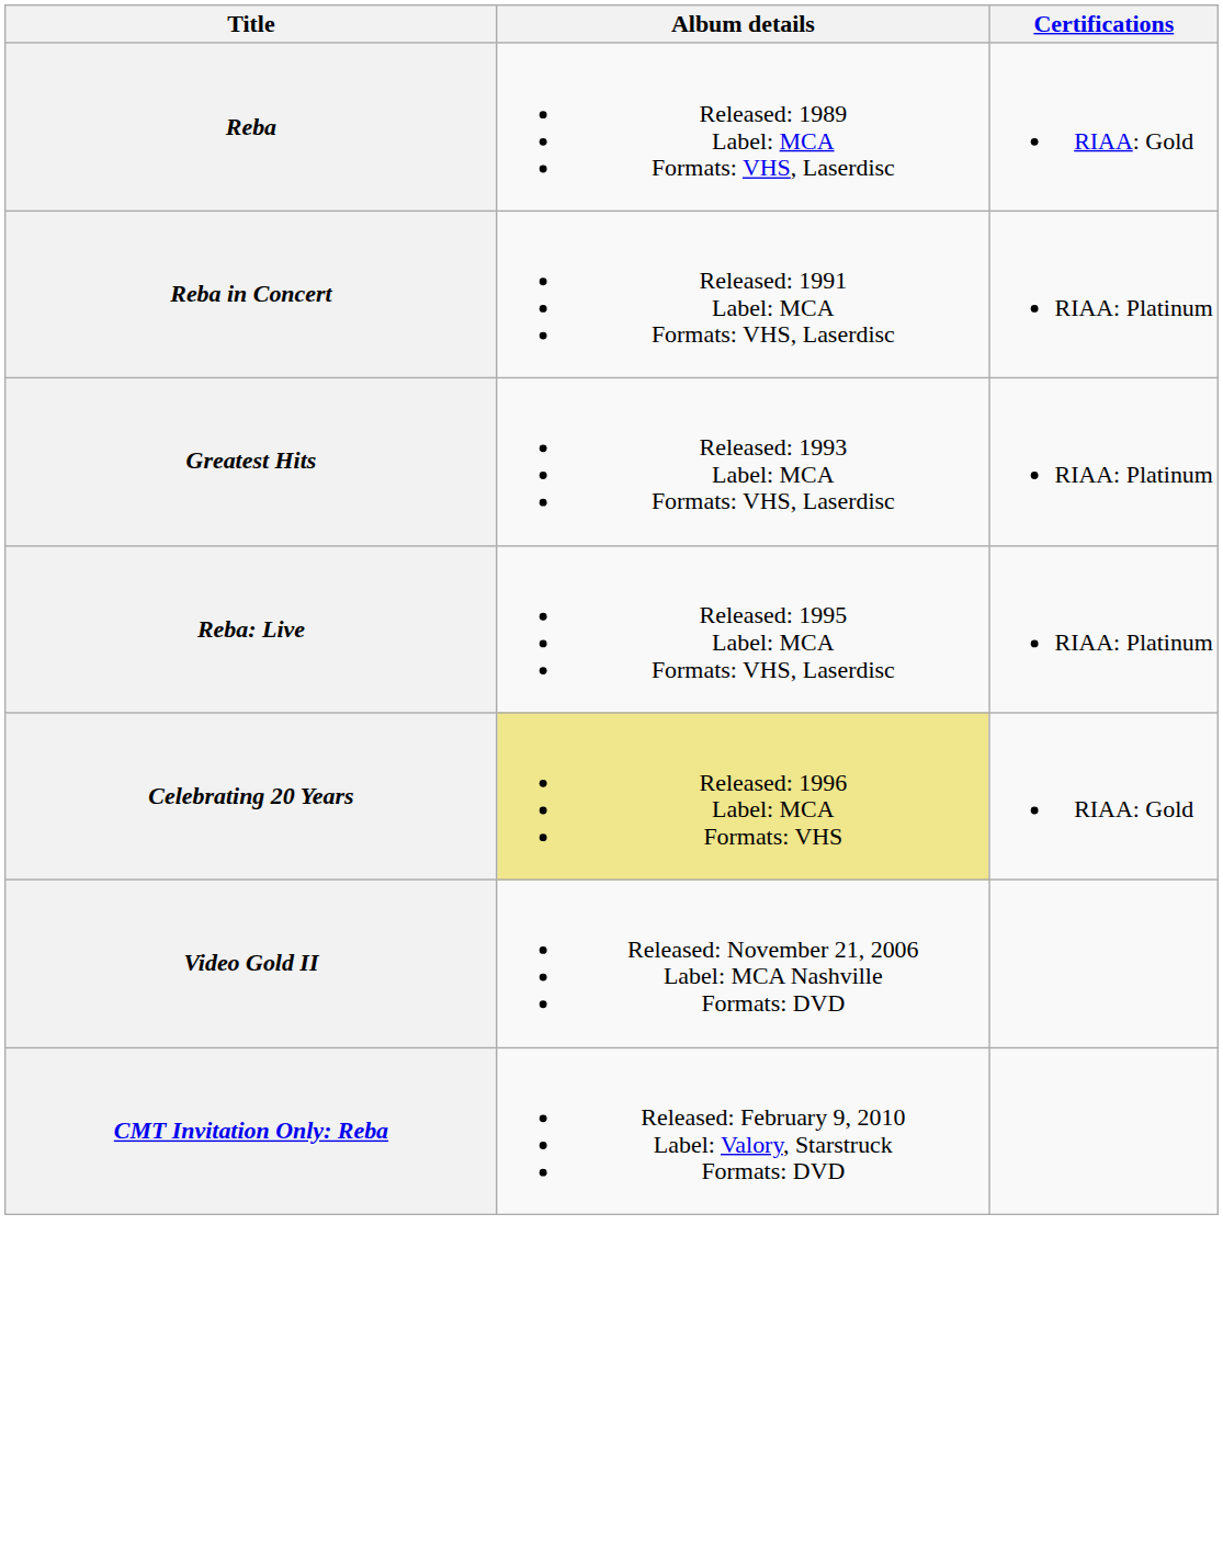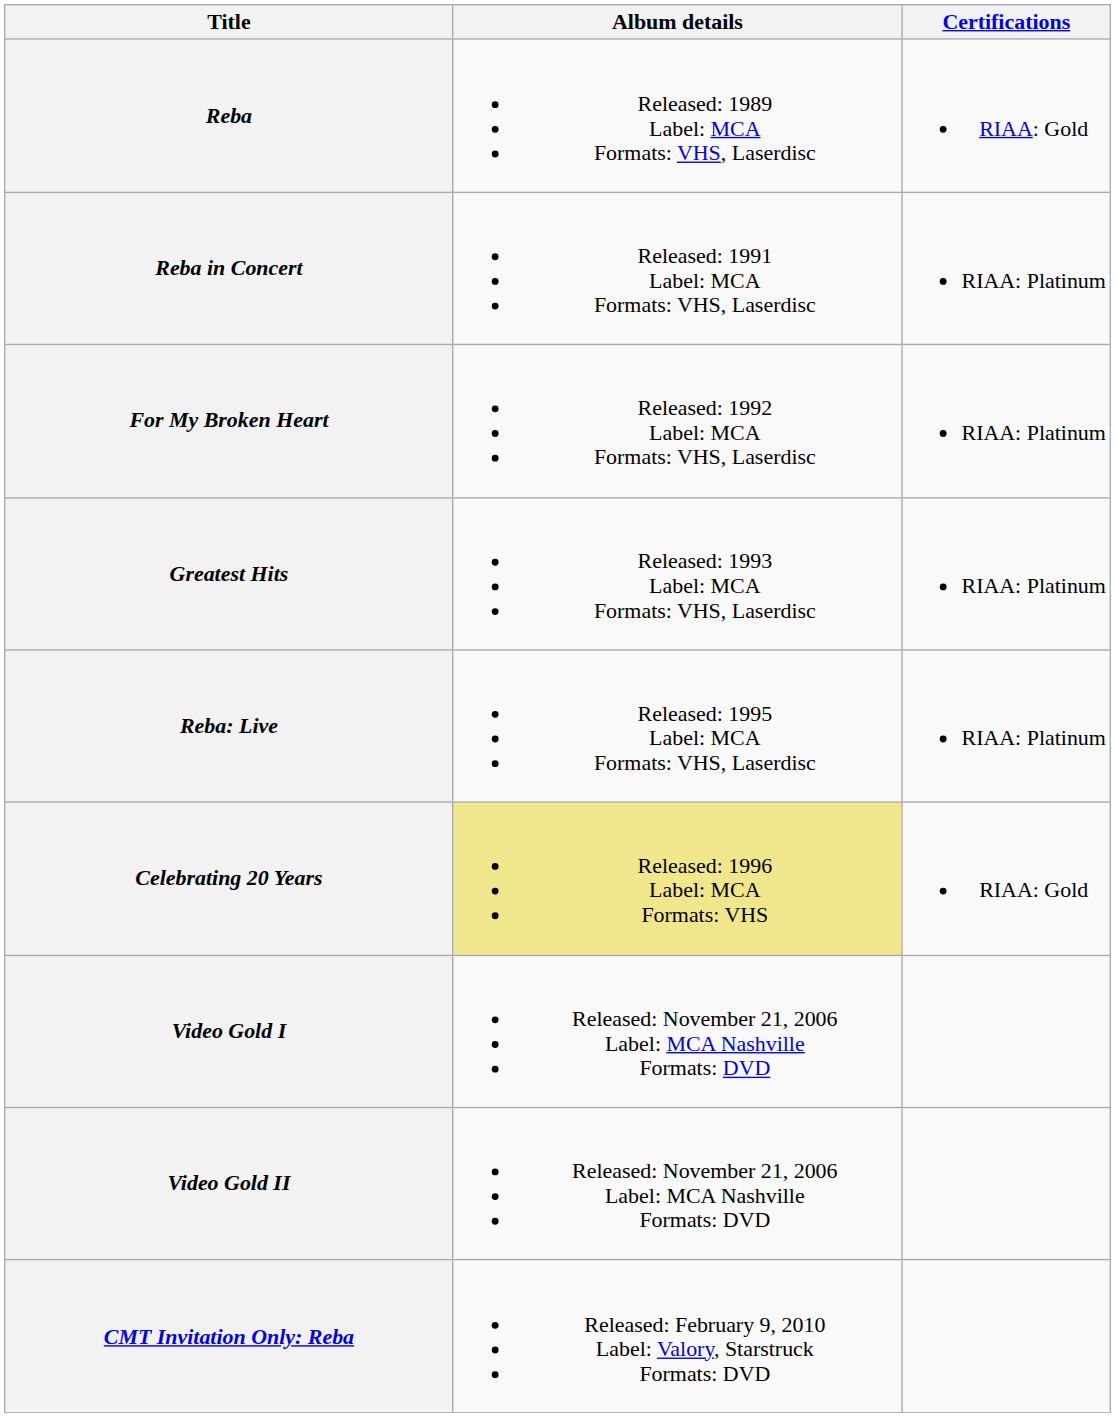 <table class="wikitable plainrowheaders" style="text-align:center;">
 <tr>
 <th scope="col" style="width:20em;">Title</th>
 <th scope="col" style="width:20em;">Album details</th>
 <th scope="col"><a href='#'>Certifications</a></th>
 </tr>
 <tr>
 <th scope="row"><em>Reba</em></th>
 <td><br><ul><li>Released: 1989</li><li>Label: <a href='#'>MCA</a></li><li>Formats: <a href='#'>VHS</a>, Laserdisc</li></ul></td>
 <td><br><ul><li><a href='#'>RIAA</a>: Gold</li></ul></td>
 </tr>
 <tr>
 <th scope="row"><em>Reba in Concert</em></th>
 <td><br><ul><li>Released: 1991</li><li>Label: MCA</li><li>Formats: VHS, Laserdisc</li></ul></td>
+<td><br><ul><li>RIAA: Platinum</li></ul></td>
+</tr>
+<tr>
+<th scope="row"><em>For My Broken Heart</em></th>
+<td><br><ul><li>Released: 1992</li><li>Label: MCA</li><li>Formats: VHS, Laserdisc</li></ul></td>
 <td><br><ul><li>RIAA: Platinum</li></ul></td>
 </tr>
 <tr>
 <th scope="row"><em>Greatest Hits</em></th>
 <td><br><ul><li>Released: 1993</li><li>Label: MCA</li><li>Formats: VHS, Laserdisc</li></ul></td>
 <td><br><ul><li>RIAA: Platinum</li></ul></td>
 </tr>
 <tr>
 <th scope="row"><em>Reba: Live</em></th>
 <td><br><ul><li>Released: 1995</li><li>Label: MCA</li><li>Formats: VHS, Laserdisc</li></ul></td>
 <td><br><ul><li>RIAA: Platinum</li></ul></td>
 </tr>
 <tr>
 <th scope="row"><em>Celebrating 20 Years</em></th>
 <td style="background: khaki;"><br><ul><li>Released: 1996</li><li>Label: MCA</li><li>Formats: VHS</li></ul></td>
 <td><br><ul><li>RIAA: Gold</li></ul></td>
 </tr>
 <tr>
+<th scope="row"><em>Video Gold I</em></th>
+<td><br><ul><li>Released: November 21, 2006</li><li>Label: <a href='#'>MCA Nashville</a></li><li>Formats: <a href='#'>DVD</a></li></ul></td>
+<td></td>
+</tr>
+<tr>
 <th scope="row"><em>Video Gold II</em></th>
 <td><br><ul><li>Released: November 21, 2006</li><li>Label: MCA Nashville</li><li>Formats: DVD</li></ul></td>
 <td></td>
 </tr>
 <tr>
 <th scope="row"><em><a href='#'>CMT Invitation Only: Reba</a></em></th>
 <td><br><ul><li>Released: February 9, 2010</li><li>Label: <a href='#'>Valory</a>, Starstruck</li><li>Formats: DVD</li></ul></td>
 <td></td>
 </tr>
 <tr>
 </tr>
 </table>
